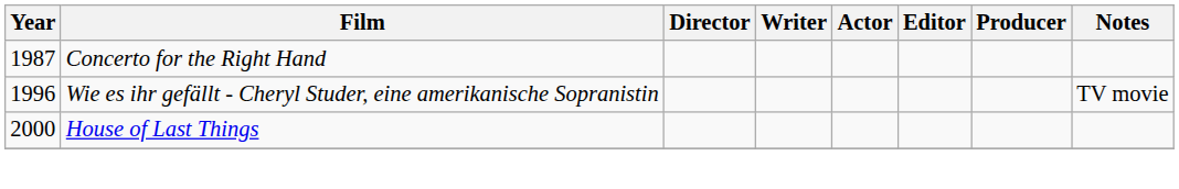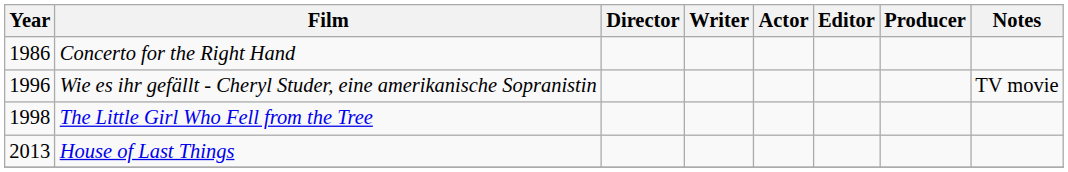 <table class="wikitable">
 <tr>
 <th>Year</th>
 <th>Film</th>
 <th>Director</th>
 <th>Writer</th>
 <th>Actor</th>
 <th>Editor</th>
 <th>Producer</th>
 <th>Notes</th>
 </tr>
 <tr>
-<td>1987</td>
+<td>1986</td>
 <td><em>Concerto for the Right Hand</em></td>
 <td></td>
 <td></td>
 <td></td>
 <td></td>
 <td></td>
 <td></td>
 </tr>
 <tr>
 <td>1996</td>
 <td><em>Wie es ihr gefällt - Cheryl Studer, eine amerikanische Sopranistin</em></td>
 <td></td>
 <td></td>
 <td></td>
 <td></td>
 <td></td>
 <td>TV movie</td>
 </tr>
 <tr>
-<td>2000</td>
+<td>1998</td>
+<td><em><a href='#'>The Little Girl Who Fell from the Tree</a></em></td>
+<td></td>
+<td></td>
+<td></td>
+<td></td>
+<td></td>
+<td></td>
+</tr>
+<tr>
+<td>2013</td>
 <td><em><a href='#'>House of Last Things</a></em></td>
 <td></td>
 <td></td>
 <td></td>
 <td></td>
 <td></td>
 <td></td>
 </tr>
 <tr>
 </tr>
 </table>
